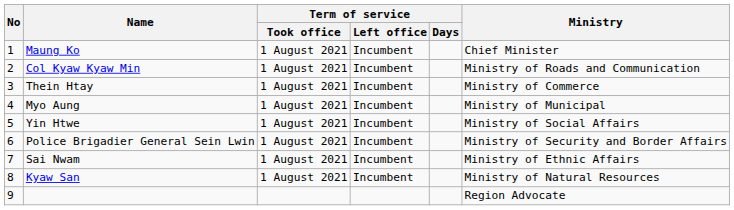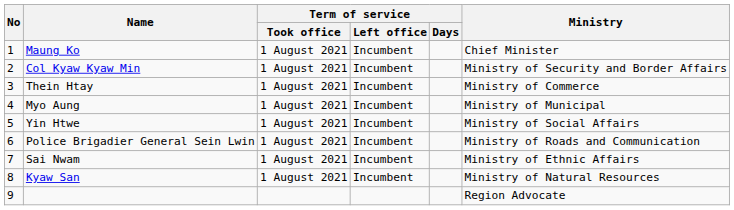 <table class="wikitable">
 <tr>
 <th rowspan=2>No</th>
 <th rowspan=2>Name</th>
 <th colspan=3>Term of service</th>
 <th rowspan=2>Ministry</th>
 </tr>
 <tr>
 <th>Took office</th>
 <th>Left office</th>
 <th>Days</th>
 </tr>
 <tr>
 <td>1</td>
 <td><a href='#'>Maung Ko</a></td>
 <td>1 August 2021</td>
 <td>Incumbent</td>
 <td></td>
 <td>Chief Minister</td>
 </tr>
 <tr>
 <td>2</td>
 <td><a href='#'>Col Kyaw Kyaw Min</a></td>
 <td>1 August 2021</td>
 <td>Incumbent</td>
 <td></td>
-<td>Ministry of Roads and Communication</td>
+<td>Ministry of Security and Border Affairs</td>
 </tr>
 <tr>
 <td>3</td>
 <td>Thein Htay</td>
 <td>1 August 2021</td>
 <td>Incumbent</td>
 <td></td>
 <td>Ministry of Commerce</td>
 </tr>
 <tr>
 <td>4</td>
 <td>Myo Aung</td>
 <td>1 August 2021</td>
 <td>Incumbent</td>
 <td></td>
 <td>Ministry of Municipal</td>
 </tr>
 <tr>
 <td>5</td>
 <td>Yin Htwe</td>
 <td>1 August 2021</td>
 <td>Incumbent</td>
 <td></td>
 <td>Ministry of Social Affairs</td>
 </tr>
 <tr>
 <td>6</td>
 <td>Police Brigadier General Sein Lwin</td>
 <td>1 August 2021</td>
 <td>Incumbent</td>
 <td></td>
-<td>Ministry of Security and Border Affairs</td>
+<td>Ministry of Roads and Communication</td>
 </tr>
 <tr>
 <td>7</td>
 <td>Sai Nwam</td>
 <td>1 August 2021</td>
 <td>Incumbent</td>
 <td></td>
 <td>Ministry of Ethnic Affairs</td>
 </tr>
 <tr>
 <td>8</td>
 <td><a href='#'>Kyaw San</a></td>
 <td>1 August 2021</td>
 <td>Incumbent</td>
 <td></td>
 <td>Ministry of Natural Resources</td>
 </tr>
 <tr>
 <td>9</td>
 <td></td>
 <td></td>
 <td></td>
 <td></td>
 <td>Region Advocate</td>
 </tr>
 </table>
